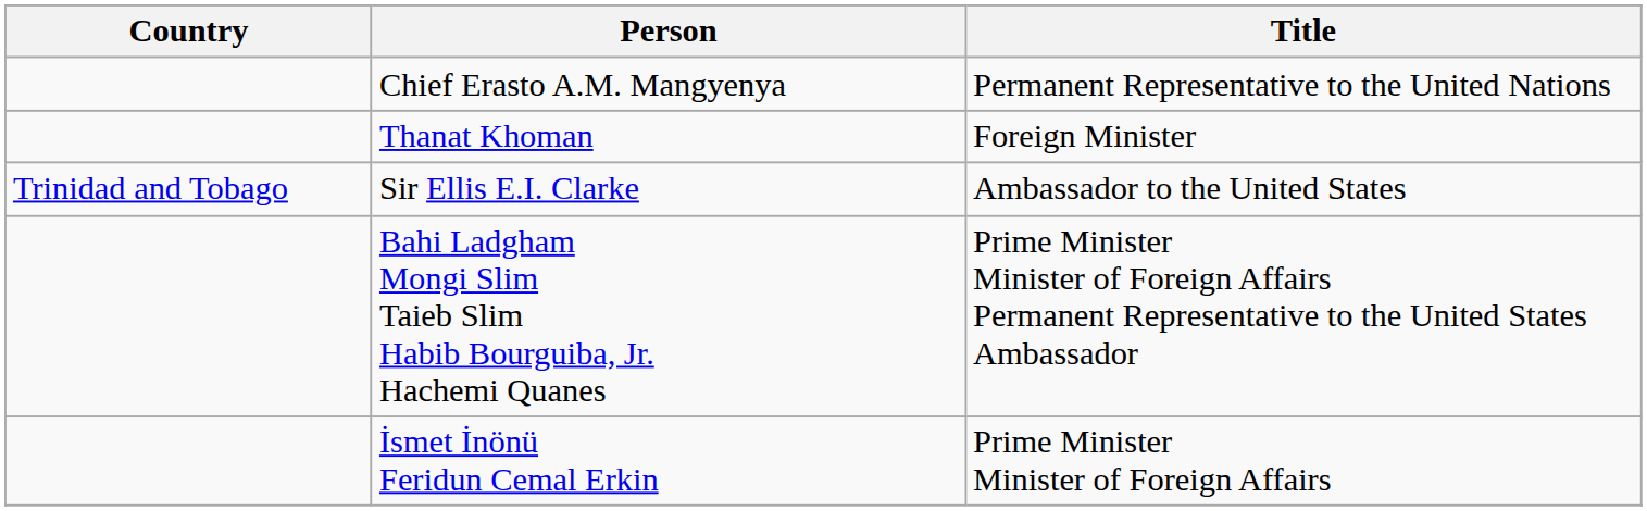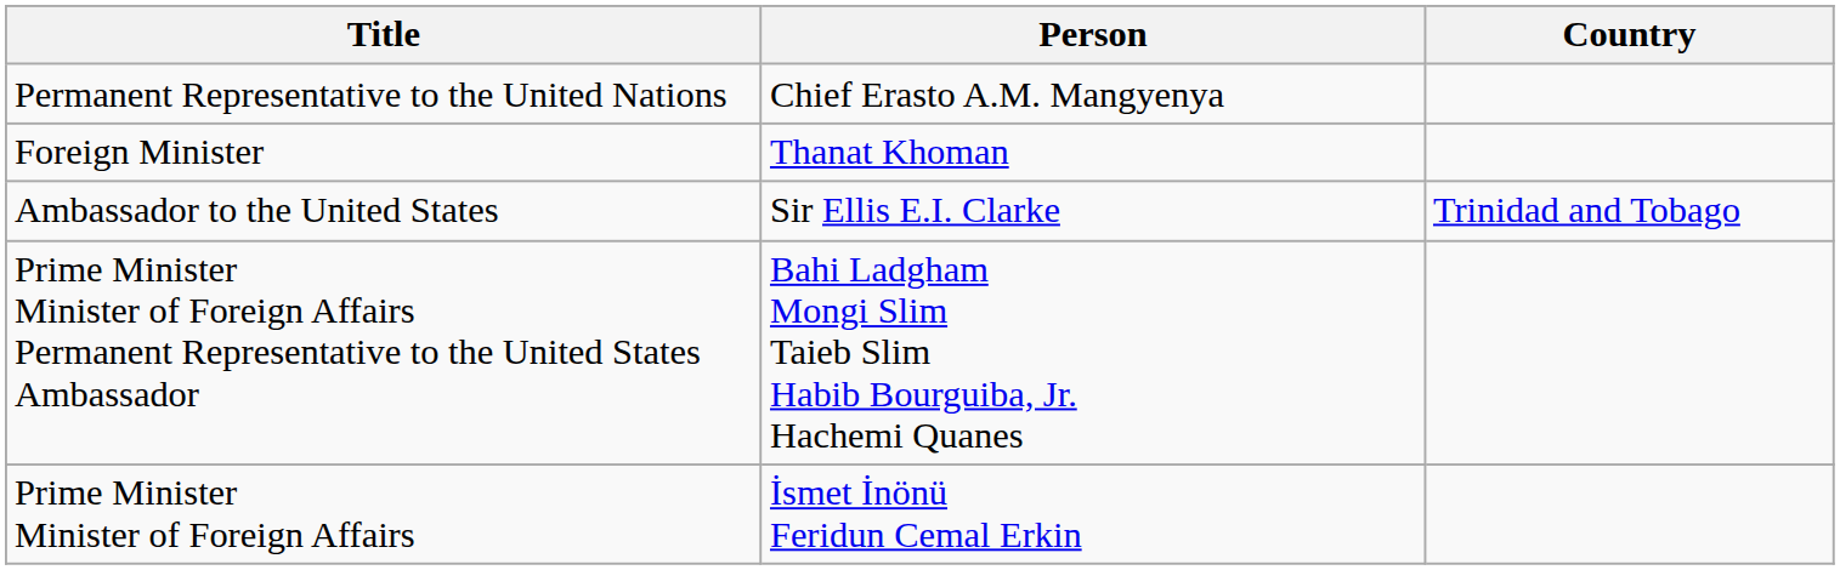 <table class="wikitable">
 <tr style="vertical-align: top;">
+<th width="320">Title</th>
+<th width="280">Person</th>
 <th width="170">Country</th>
-<th width="280">Person</th>
-<th width="320">Title</th>
 </tr>
 <tr style="vertical-align: top;">
+<td>Permanent Representative to the United Nations</td>
+<td>Chief Erasto A.M. Mangyenya</td>
 <td></td>
-<td>Chief Erasto A.M. Mangyenya</td>
-<td>Permanent Representative to the United Nations</td>
 </tr>
 <tr style="vertical-align: top;">
+<td>Foreign Minister</td>
+<td><a href='#'>Thanat Khoman</a></td>
 <td></td>
-<td><a href='#'>Thanat Khoman</a></td>
-<td>Foreign Minister</td>
 </tr>
 <tr style="vertical-align: top;">
+<td>Ambassador to the United States</td>
+<td>Sir <a href='#'>Ellis E.I. Clarke</a></td>
 <td> <a href='#'>Trinidad and Tobago</a></td>
-<td>Sir <a href='#'>Ellis E.I. Clarke</a></td>
-<td>Ambassador to the United States</td>
 </tr>
 <tr style="vertical-align: top;">
+<td>Prime Minister<br>Minister of Foreign Affairs<br>Permanent Representative to the United States<br>Ambassador</td>
+<td><a href='#'>Bahi Ladgham</a><br><a href='#'>Mongi Slim</a><br>Taieb Slim<br><a href='#'>Habib Bourguiba, Jr.</a><br>Hachemi Quanes</td>
 <td></td>
-<td><a href='#'>Bahi Ladgham</a><br><a href='#'>Mongi Slim</a><br>Taieb Slim<br><a href='#'>Habib Bourguiba, Jr.</a><br>Hachemi Quanes</td>
-<td>Prime Minister<br>Minister of Foreign Affairs<br>Permanent Representative to the United States<br>Ambassador</td>
 </tr>
 <tr style="vertical-align: top;">
+<td>Prime Minister<br>Minister of Foreign Affairs</td>
+<td><a href='#'>İsmet İnönü</a><br><a href='#'>Feridun Cemal Erkin</a></td>
 <td></td>
-<td><a href='#'>İsmet İnönü</a><br><a href='#'>Feridun Cemal Erkin</a></td>
-<td>Prime Minister<br>Minister of Foreign Affairs</td>
 </tr>
 </table>
